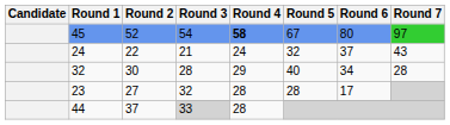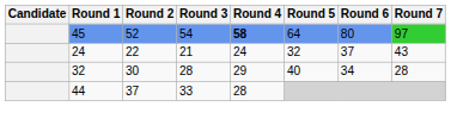 <table class="wikitable sortable plainrowheaders">
 <tr>
 <th scope="col">Candidate</th>
 <th scope="col">Round 1</th>
 <th scope="col">Round 2</th>
 <th scope="col">Round 3</th>
 <th scope="col">Round 4</th>
 <th scope="col">Round 5</th>
 <th scope="col">Round 6</th>
 <th scope="col">Round 7</th>
 </tr>
 <tr>
 <th scope="row"></th>
 <td style="background:cornflowerblue;">45</td>
 <td style="background:cornflowerblue;">52</td>
 <td style="background:cornflowerblue;">54</td>
 <td style="background:cornflowerblue;"><strong>58</strong></td>
-<td style="background:cornflowerblue;">67</td>
+<td style="background:cornflowerblue;">64</td>
 <td style="background:cornflowerblue;">80</td>
 <td style="background:limegreen;">97</td>
 </tr>
 <tr>
 <th scope="row"></th>
 <td>24</td>
 <td>22</td>
 <td>21</td>
 <td>24</td>
 <td>32</td>
 <td>37</td>
 <td>43</td>
 </tr>
 <tr>
 <th scope="row"></th>
 <td>32</td>
 <td>30</td>
 <td>28</td>
 <td>29</td>
 <td>40</td>
 <td>34</td>
 <td>28</td>
 </tr>
 <tr>
 <th scope="row"></th>
-<td>23</td>
-<td>27</td>
-<td>32</td>
-<td>28</td>
-<td>28</td>
-<td>17</td>
-<td style="background:lightgrey;"></td>
-</tr>
-<tr>
-<th scope="row"></th>
 <td>44</td>
 <td>37</td>
-<td style="background: lightgrey;">33</td>
+<td>33</td>
 <td>28</td>
 <td colspan="3" style="background:lightgrey; text-align:center"></td>
 </tr>
 </table>
